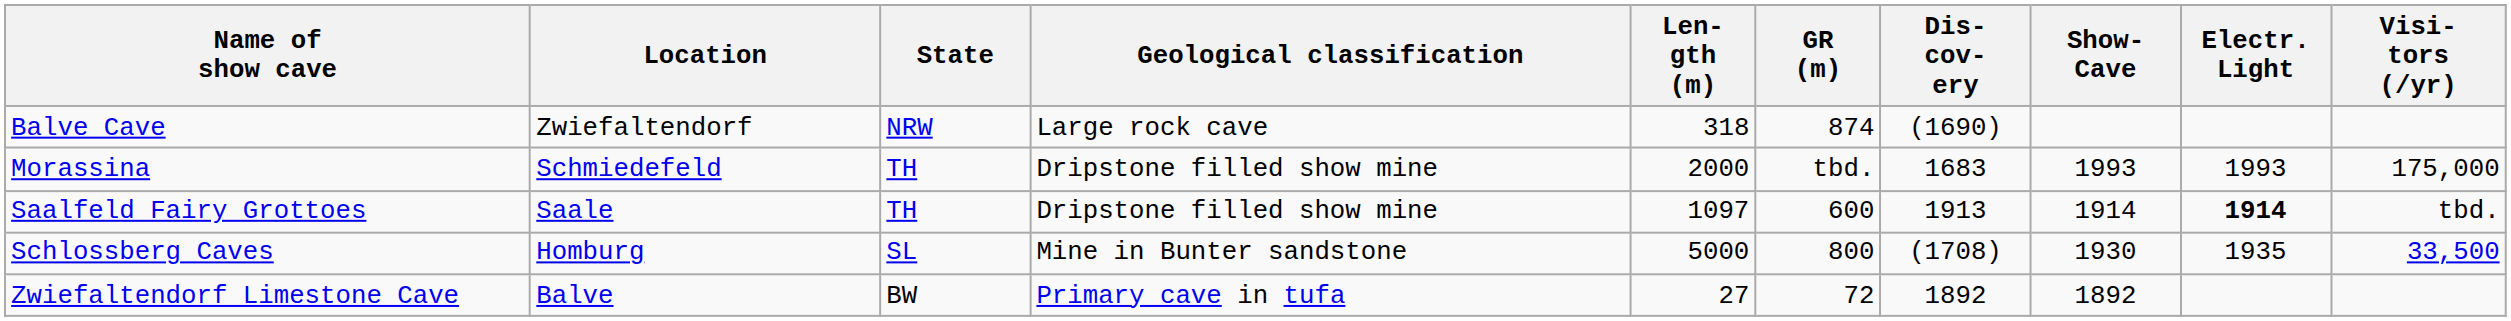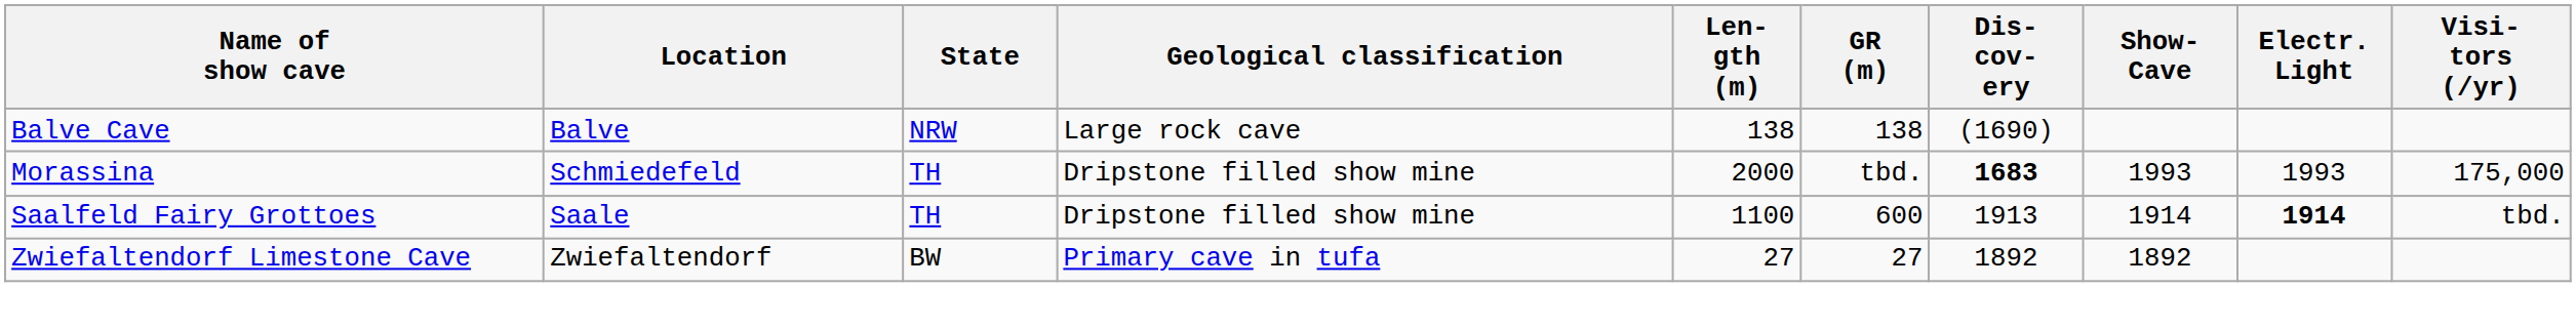 <table class="wikitable sortable" width="100%">
 <tr>
 <th width="21%" bgcolor="#CEDAF2">Name of<br>show cave</th>
 <th width="14%" bgcolor="#CEDAF2">Location</th>
 <th width="6%" bgcolor="#CEDAF2">State<br></th>
 <th width="24%" bgcolor="#CEDAF2">Geological classification</th>
 <th width="5%" bgcolor="#CEDAF2">Len-<br>gth<br>(m)<br></th>
 <th width="5%" bgcolor="#CEDAF2">GR<br>(m)<br></th>
 <th width="6%" bgcolor="#CEDAF2">Dis-<br>cov-<br>ery<br></th>
 <th width="6%" bgcolor="#CEDAF2">Show-<br> Cave<br></th>
 <th width="6%" bgcolor="#CEDAF2">Electr.<br>Light<br></th>
 <th width="7%" bgcolor="#CEDAF2">Visi-<br>tors<br>(/yr)<br></th>
 </tr>
 <tr>
 <td><a href='#'>Balve Cave</a></td>
-<td>Zwiefaltendorf</td>
+<td><a href='#'>Balve</a></td>
 <td><a href='#'>NRW</a></td>
 <td>Large rock cave</td>
-<td align="right">318</td>
-<td align="right">874</td>
+<td align="right">138</td>
+<td align="right">138</td>
 <td align="center">(1690)</td>
 <td align="right"> </td>
 <td align="right"> </td>
 <td align="right"></td>
 </tr>
 <tr>
 <td><a href='#'>Morassina</a></td>
 <td><a href='#'>Schmiedefeld</a></td>
 <td><a href='#'>TH</a></td>
 <td>Dripstone filled show mine</td>
 <td align="right">2000</td>
 <td align="right">tbd.</td>
-<td align="center">1683</td>
+<td align="center"><strong>1683</strong></td>
 <td align="center">1993</td>
 <td align="center">1993</td>
 <td align="right">175,000</td>
 </tr>
 <tr>
 <td><a href='#'>Saalfeld Fairy Grottoes</a> </td>
 <td><a href='#'>Saale</a></td>
 <td><a href='#'>TH</a></td>
 <td>Dripstone filled show mine</td>
-<td align="right">1097</td>
+<td align="right">1100</td>
 <td align="right">600</td>
 <td align="center">1913</td>
 <td align="center">1914</td>
 <td align="center"><strong>1914</strong></td>
 <td align="right">tbd.</td>
 </tr>
 <tr>
-<td><a href='#'>Schlossberg Caves</a> </td>
-<td><a href='#'>Homburg</a></td>
-<td><a href='#'>SL</a></td>
-<td Cave>Mine in Bunter sandstone</td>
-<td align="right">5000</td>
-<td align="right">800</td>
-<td align="center">(1708)</td>
-<td align="center">1930</td>
-<td align="center">1935</td>
-<td align="right"><a href='#'>33,500</a></td>
-</tr>
-<tr>
 <td><a href='#'>Zwiefaltendorf Limestone Cave</a> </td>
-<td><a href='#'>Balve</a></td>
+<td>Zwiefaltendorf</td>
 <td>BW</td>
 <td><a href='#'>Primary cave</a> in <a href='#'>tufa</a></td>
 <td align="right">27</td>
-<td align="right">72</td>
+<td align="right">27</td>
 <td align="center">1892</td>
 <td align="center">1892</td>
 <td align="center"> </td>
 <td></td>
 </tr>
 </table>
